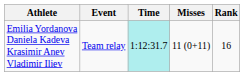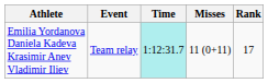 <table class="wikitable" style="font-size:90%">
 <tr>
 <th>Athlete</th>
 <th>Event</th>
 <th>Time</th>
 <th>Misses</th>
 <th>Rank</th>
 </tr>
 <tr align=center>
 <td align=left><a href='#'>Emilia Yordanova</a><br><a href='#'>Daniela Kadeva</a><br><a href='#'>Krasimir Anev</a><br><a href='#'>Vladimir Iliev</a></td>
 <td align=left><a href='#'>Team relay</a></td>
 <td style="background: paleturquoise;">1:12:31.7</td>
 <td>11 (0+11)</td>
-<td>16</td>
+<td>17</td>
 </tr>
 </table>
